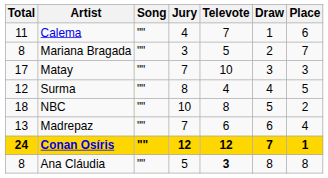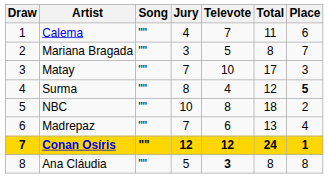 <table class="sortable wikitable" style="margin: 1em auto 1em auto; text-align:center">
 <tr>
-<th>Total</th>
+<th>Draw</th>
 <th>Artist</th>
 <th>Song</th>
 <th>Jury</th>
 <th>Televote</th>
-<th>Draw</th>
+<th>Total</th>
 <th>Place</th>
 </tr>
 <tr>
-<td>11</td>
+<td>1</td>
 <td align="left"><a href='#'>Calema</a></td>
 <td align="left">""</td>
 <td>4</td>
 <td>7</td>
-<td>1</td>
+<td>11</td>
 <td>6</td>
 </tr>
 <tr>
-<td>8</td>
+<td>2</td>
 <td align="left">Mariana Bragada</td>
 <td align="left">""</td>
 <td>3</td>
 <td>5</td>
-<td>2</td>
+<td>8</td>
 <td>7</td>
 </tr>
 <tr>
-<td>17</td>
+<td>3</td>
 <td align="left">Matay</td>
 <td align="left">""</td>
 <td>7</td>
 <td>10</td>
-<td>3</td>
+<td>17</td>
 <td>3</td>
 </tr>
 <tr>
-<td>12</td>
+<td>4</td>
 <td align="left">Surma</td>
 <td align="left">""</td>
 <td>8</td>
 <td>4</td>
-<td>4</td>
-<td>5</td>
+<td>12</td>
+<td><strong>5</strong></td>
 </tr>
 <tr>
-<td>18</td>
+<td>5</td>
 <td align="left">NBC</td>
 <td align="left">""</td>
 <td>10</td>
 <td>8</td>
-<td>5</td>
+<td>18</td>
 <td>2</td>
 </tr>
 <tr>
-<td>13</td>
+<td>6</td>
 <td align="left">Madrepaz</td>
 <td align="left">""</td>
 <td>7</td>
 <td>6</td>
-<td>6</td>
+<td>13</td>
 <td>4</td>
 </tr>
 <tr style="font-weight:bold; background:gold;">
-<td>24</td>
+<td>7</td>
 <td align="left"><a href='#'>Conan Osíris</a></td>
 <td align="left">""</td>
 <td>12</td>
 <td>12</td>
-<td>7</td>
+<td>24</td>
 <td>1</td>
 </tr>
 <tr>
 <td>8</td>
 <td align="left">Ana Cláudia</td>
 <td align="left">""</td>
 <td>5</td>
 <td><strong>3</strong></td>
 <td>8</td>
 <td>8</td>
 </tr>
 </table>
